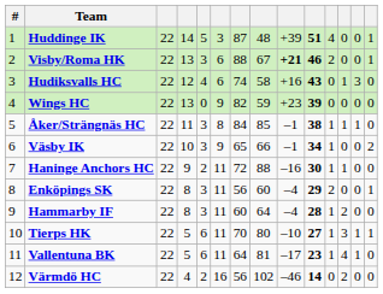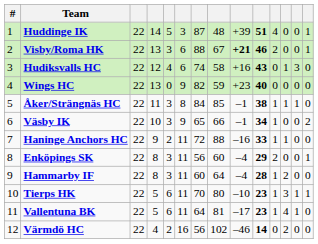 <table class="wikitable sortable">
 <tr>
 <th>#</th>
 <th>Team</th>
 <th></th>
 <th></th>
 <th></th>
 <th></th>
 <th></th>
 <th></th>
 <th></th>
 <th></th>
 <th></th>
 <th></th>
 <th></th>
 <th></th>
 </tr>
 <tr style="background: #D0F0C0;">
 <td>1</td>
 <td><strong><a href='#'>Huddinge IK</a></strong></td>
 <td style="text-align: center;">22</td>
 <td style="text-align: center;">14</td>
 <td style="text-align: center;">5</td>
 <td style="text-align: center;">3</td>
 <td style="text-align: center;">87</td>
 <td style="text-align: center;">48</td>
 <td style="text-align: center;">+39</td>
 <td style="text-align: center;"><strong>51</strong></td>
 <td style="text-align: center;">4</td>
 <td style="text-align: center;">0</td>
 <td style="text-align: center;">0</td>
 <td style="text-align: center;">1</td>
 </tr>
 <tr style="background: #D0F0C0;">
 <td>2</td>
 <td><strong><a href='#'>Visby/Roma HK</a></strong></td>
 <td style="text-align: center;">22</td>
 <td style="text-align: center;">13</td>
 <td style="text-align: center;">3</td>
 <td style="text-align: center;">6</td>
 <td style="text-align: center;">88</td>
 <td style="text-align: center;">67</td>
 <td style="text-align: center;"><strong>+21</strong></td>
 <td style="text-align: center;"><strong>46</strong></td>
 <td style="text-align: center;">2</td>
 <td style="text-align: center;">0</td>
 <td style="text-align: center;">0</td>
 <td style="text-align: center;">1</td>
 </tr>
 <tr style="background: #D0F0C0;">
 <td>3</td>
 <td><strong><a href='#'>Hudiksvalls HC</a></strong></td>
 <td style="text-align: center;">22</td>
 <td style="text-align: center;">12</td>
 <td style="text-align: center;">4</td>
 <td style="text-align: center;">6</td>
 <td style="text-align: center;">74</td>
 <td style="text-align: center;">58</td>
 <td style="text-align: center;">+16</td>
 <td style="text-align: center;"><strong>43</strong></td>
 <td style="text-align: center;">0</td>
 <td style="text-align: center;">1</td>
 <td style="text-align: center;">3</td>
 <td style="text-align: center;">0</td>
 </tr>
 <tr style="background: #D0F0C0;">
 <td>4</td>
 <td><strong><a href='#'>Wings HC</a></strong></td>
 <td style="text-align: center;">22</td>
 <td style="text-align: center;">13</td>
 <td style="text-align: center;">0</td>
 <td style="text-align: center;">9</td>
 <td style="text-align: center;">82</td>
 <td style="text-align: center;">59</td>
 <td style="text-align: center;">+23</td>
-<td style="text-align: center;"><strong>39</strong></td>
+<td style="text-align: center;"><strong>40</strong></td>
 <td style="text-align: center;">0</td>
 <td style="text-align: center;">0</td>
 <td style="text-align: center;">0</td>
 <td style="text-align: center;">0</td>
 </tr>
 <tr style="background: ;">
 <td>5</td>
 <td><strong><a href='#'>Åker/Strängnäs HC</a></strong></td>
 <td style="text-align: center;">22</td>
 <td style="text-align: center;">11</td>
 <td style="text-align: center;">3</td>
 <td style="text-align: center;">8</td>
 <td style="text-align: center;">84</td>
 <td style="text-align: center;">85</td>
 <td style="text-align: center;">–1</td>
 <td style="text-align: center;"><strong>38</strong></td>
 <td style="text-align: center;">1</td>
 <td style="text-align: center;">1</td>
 <td style="text-align: center;">1</td>
 <td style="text-align: center;">0</td>
 </tr>
 <tr style="background: ;">
 <td>6</td>
 <td><strong><a href='#'>Väsby IK</a></strong></td>
 <td style="text-align: center;">22</td>
 <td style="text-align: center;">10</td>
 <td style="text-align: center;">3</td>
 <td style="text-align: center;">9</td>
 <td style="text-align: center;">65</td>
 <td style="text-align: center;">66</td>
 <td style="text-align: center;">–1</td>
 <td style="text-align: center;"><strong>34</strong></td>
 <td style="text-align: center;">1</td>
 <td style="text-align: center;">0</td>
 <td style="text-align: center;">0</td>
 <td style="text-align: center;">2</td>
 </tr>
 <tr style="background: ;">
 <td>7</td>
 <td><strong><a href='#'>Haninge Anchors HC</a></strong></td>
 <td style="text-align: center;">22</td>
 <td style="text-align: center;">9</td>
 <td style="text-align: center;">2</td>
 <td style="text-align: center;">11</td>
 <td style="text-align: center;">72</td>
 <td style="text-align: center;">88</td>
 <td style="text-align: center;">–16</td>
-<td style="text-align: center;"><strong>30</strong></td>
+<td style="text-align: center;"><strong>33</strong></td>
 <td style="text-align: center;">1</td>
 <td style="text-align: center;">1</td>
 <td style="text-align: center;">0</td>
 <td style="text-align: center;">0</td>
 </tr>
 <tr style="background: ;">
 <td>8</td>
 <td><strong><a href='#'>Enköpings SK</a></strong></td>
 <td style="text-align: center;">22</td>
 <td style="text-align: center;">8</td>
 <td style="text-align: center;">3</td>
 <td style="text-align: center;">11</td>
 <td style="text-align: center;">56</td>
 <td style="text-align: center;">60</td>
 <td style="text-align: center;">–4</td>
 <td style="text-align: center;"><strong>29</strong></td>
 <td style="text-align: center;">2</td>
 <td style="text-align: center;">0</td>
 <td style="text-align: center;">0</td>
 <td style="text-align: center;">1</td>
 </tr>
 <tr style="background: ;">
 <td>9</td>
 <td><a href='#'><strong>Hammarby IF</strong></a></td>
 <td style="text-align: center;">22</td>
 <td style="text-align: center;">8</td>
 <td style="text-align: center;">3</td>
 <td style="text-align: center;">11</td>
 <td style="text-align: center;">60</td>
 <td style="text-align: center;">64</td>
 <td style="text-align: center;">–4</td>
 <td style="text-align: center;"><strong>28</strong></td>
 <td style="text-align: center;">1</td>
 <td style="text-align: center;">2</td>
 <td style="text-align: center;">0</td>
 <td style="text-align: center;">0</td>
 </tr>
 <tr style="background: ;">
 <td>10</td>
 <td><strong><a href='#'>Tierps HK</a></strong></td>
 <td style="text-align: center;">22</td>
 <td style="text-align: center;">5</td>
 <td style="text-align: center;">6</td>
 <td style="text-align: center;">11</td>
 <td style="text-align: center;">70</td>
 <td style="text-align: center;">80</td>
 <td style="text-align: center;">–10</td>
-<td style="text-align: center;"><strong>27</strong></td>
+<td style="text-align: center;"><strong>23</strong></td>
 <td style="text-align: center;">1</td>
 <td style="text-align: center;">3</td>
 <td style="text-align: center;">1</td>
 <td style="text-align: center;">1</td>
 </tr>
 <tr style="background: ;">
 <td>11</td>
 <td><strong><a href='#'>Vallentuna BK</a></strong></td>
 <td style="text-align: center;">22</td>
 <td style="text-align: center;">5</td>
 <td style="text-align: center;">6</td>
 <td style="text-align: center;">11</td>
 <td style="text-align: center;">64</td>
 <td style="text-align: center;">81</td>
 <td style="text-align: center;">–17</td>
 <td style="text-align: center;"><strong>23</strong></td>
 <td style="text-align: center;">1</td>
 <td style="text-align: center;">4</td>
 <td style="text-align: center;">1</td>
 <td style="text-align: center;">0</td>
 </tr>
 <tr style="background: ;">
 <td>12</td>
 <td><strong><a href='#'>Värmdö HC</a></strong></td>
 <td style="text-align: center;">22</td>
 <td style="text-align: center;">4</td>
 <td style="text-align: center;">2</td>
 <td style="text-align: center;">16</td>
 <td style="text-align: center;">56</td>
 <td style="text-align: center;">102</td>
 <td style="text-align: center;">–46</td>
 <td style="text-align: center;"><strong>14</strong></td>
 <td style="text-align: center;">0</td>
 <td style="text-align: center;">2</td>
 <td style="text-align: center;">0</td>
 <td style="text-align: center;">0</td>
 </tr>
 </table>
